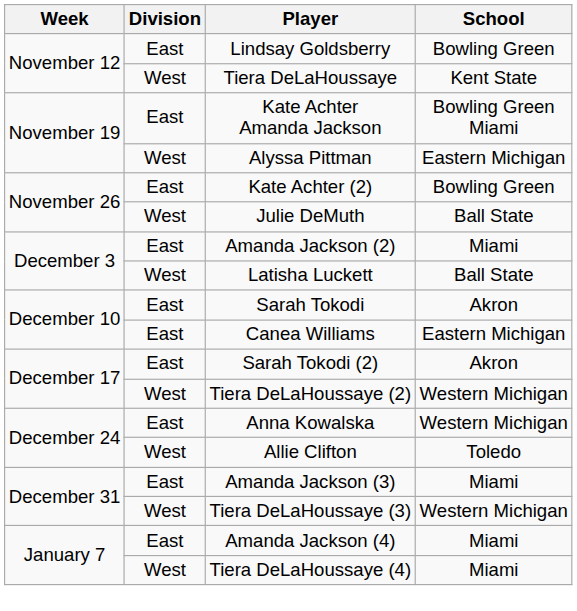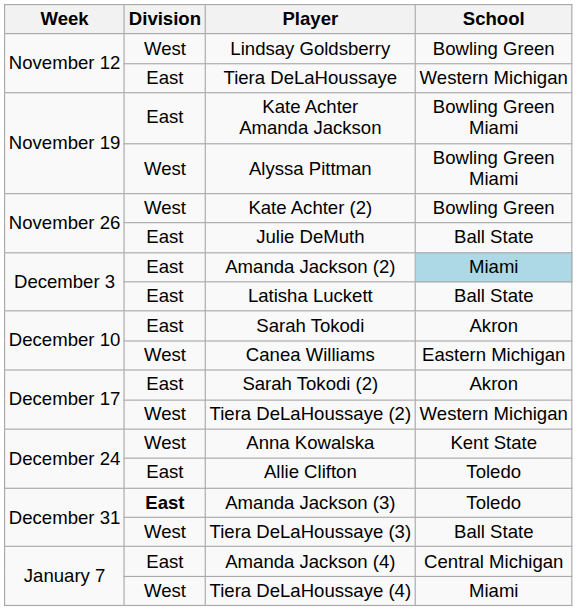 <table class="wikitable" style="text-align:center;">
 <tr>
 <th>Week</th>
 <th>Division</th>
 <th>Player</th>
 <th>School</th>
 </tr>
 <tr>
 <td rowspan=2>November 12</td>
-<td>East</td>
+<td>West</td>
 <td>Lindsay Goldsberry</td>
 <td>Bowling Green</td>
 </tr>
 <tr>
-<td>West</td>
+<td>East</td>
 <td>Tiera DeLaHoussaye</td>
-<td>Kent State</td>
+<td>Western Michigan</td>
 </tr>
 <tr>
 <td rowspan=2>November 19</td>
 <td>East</td>
 <td>Kate Achter<br>Amanda Jackson</td>
 <td>Bowling Green<br>Miami</td>
 </tr>
 <tr>
 <td>West</td>
 <td>Alyssa Pittman</td>
-<td>Eastern Michigan</td>
+<td>Bowling Green<br>Miami</td>
 </tr>
 <tr>
 <td rowspan=2>November 26</td>
-<td>East</td>
+<td>West</td>
 <td>Kate Achter (2)</td>
 <td>Bowling Green</td>
 </tr>
 <tr>
-<td>West</td>
+<td>East</td>
 <td>Julie DeMuth</td>
 <td>Ball State</td>
 </tr>
 <tr>
 <td rowspan=2>December 3</td>
 <td>East</td>
 <td>Amanda Jackson (2)</td>
-<td>Miami</td>
+<td style="background: lightblue;">Miami</td>
 </tr>
 <tr>
-<td>West</td>
+<td>East</td>
 <td>Latisha Luckett</td>
 <td>Ball State</td>
 </tr>
 <tr>
 <td rowspan=2>December 10</td>
 <td>East</td>
 <td>Sarah Tokodi</td>
 <td>Akron</td>
 </tr>
 <tr>
-<td>East</td>
+<td>West</td>
 <td>Canea Williams</td>
 <td>Eastern Michigan</td>
 </tr>
 <tr>
 <td rowspan=2>December 17</td>
 <td>East</td>
 <td>Sarah Tokodi (2)</td>
 <td>Akron</td>
 </tr>
 <tr>
 <td>West</td>
 <td>Tiera DeLaHoussaye (2)</td>
 <td>Western Michigan</td>
 </tr>
 <tr>
 <td rowspan=2>December 24</td>
-<td>East</td>
+<td>West</td>
 <td>Anna Kowalska</td>
-<td>Western Michigan</td>
+<td>Kent State</td>
 </tr>
 <tr>
-<td>West</td>
+<td>East</td>
 <td>Allie Clifton</td>
 <td>Toledo</td>
 </tr>
 <tr>
 <td rowspan=2>December 31</td>
-<td>East</td>
+<td><strong>East</strong></td>
 <td>Amanda Jackson (3)</td>
-<td>Miami</td>
+<td>Toledo</td>
 </tr>
 <tr>
 <td>West</td>
 <td>Tiera DeLaHoussaye (3)</td>
-<td>Western Michigan</td>
+<td>Ball State</td>
 </tr>
 <tr>
 <td rowspan=2>January 7</td>
 <td>East</td>
 <td>Amanda Jackson (4)</td>
-<td>Miami</td>
+<td>Central Michigan</td>
 </tr>
 <tr>
 <td>West</td>
 <td>Tiera DeLaHoussaye (4)</td>
 <td>Miami</td>
 </tr>
 </table>
